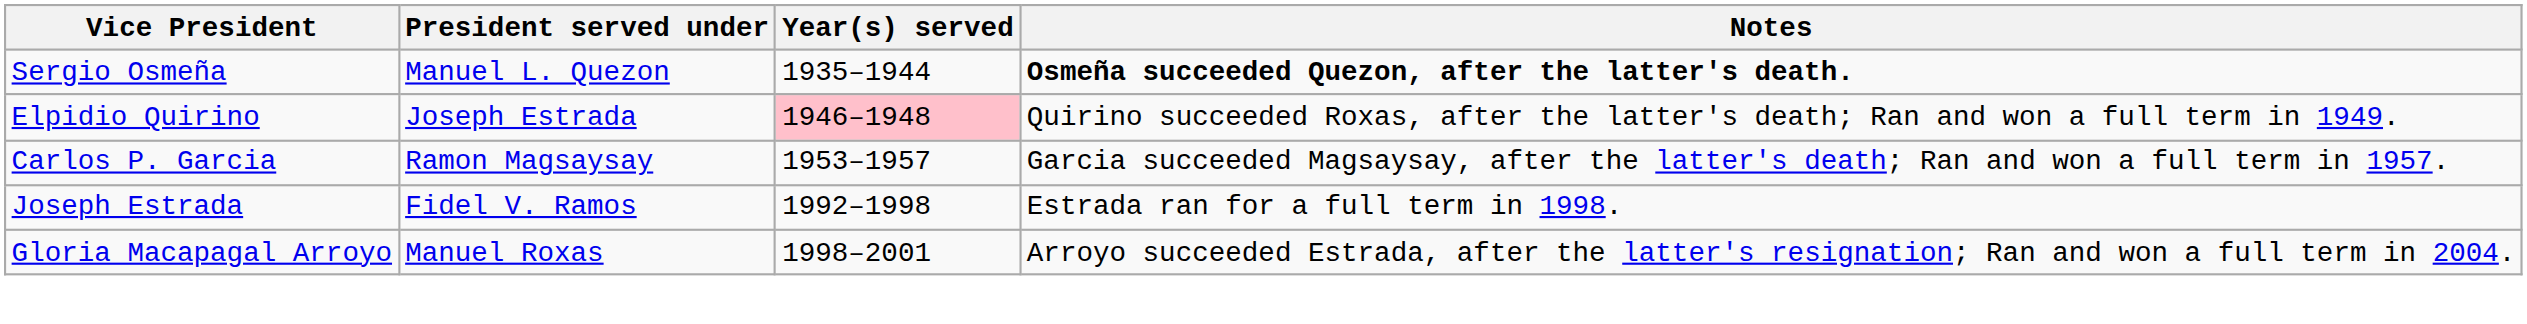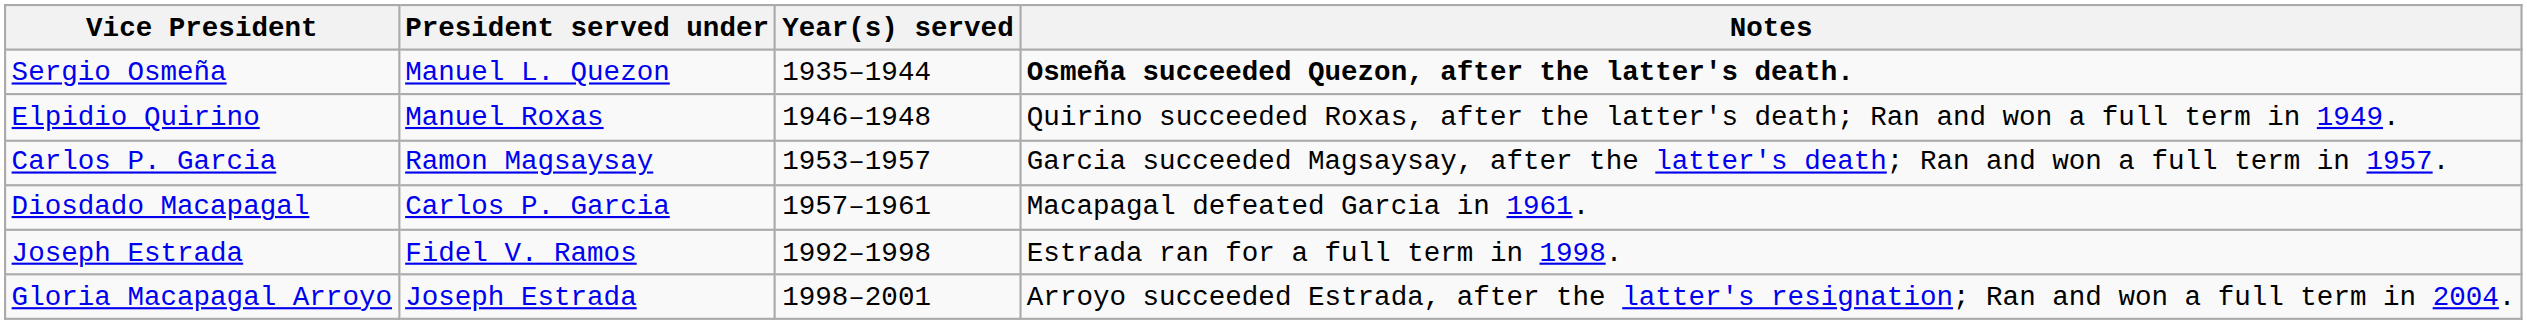 <table class="wikitable sortable">
 <tr>
 <th>Vice President</th>
 <th>President served under</th>
 <th>Year(s) served</th>
 <th>Notes</th>
 </tr>
 <tr>
 <td><a href='#'>Sergio Osmeña</a></td>
 <td><a href='#'>Manuel L. Quezon</a></td>
 <td>1935–1944</td>
 <td><strong>Osmeña succeeded Quezon, after the latter's death.</strong></td>
 </tr>
 <tr>
 <td><a href='#'>Elpidio Quirino</a></td>
-<td><a href='#'>Joseph Estrada</a></td>
-<td style="background: pink;">1946–1948</td>
+<td><a href='#'>Manuel Roxas</a></td>
+<td>1946–1948</td>
 <td>Quirino succeeded Roxas, after the latter's death; Ran and won a full term in <a href='#'>1949</a>.</td>
 </tr>
 <tr>
 <td><a href='#'>Carlos P. Garcia</a></td>
 <td><a href='#'>Ramon Magsaysay</a></td>
 <td>1953–1957</td>
 <td>Garcia succeeded Magsaysay, after the <a href='#'>latter's death</a>; Ran and won a full term in <a href='#'>1957</a>.</td>
 </tr>
 <tr>
+<td><a href='#'>Diosdado Macapagal</a></td>
+<td><a href='#'>Carlos P. Garcia</a></td>
+<td>1957–1961</td>
+<td>Macapagal defeated Garcia in <a href='#'>1961</a>.</td>
+</tr>
+<tr>
 <td><a href='#'>Joseph Estrada</a></td>
 <td><a href='#'>Fidel V. Ramos</a></td>
 <td>1992–1998</td>
 <td>Estrada ran for a full term in <a href='#'>1998</a>.</td>
 </tr>
 <tr>
 <td><a href='#'>Gloria Macapagal Arroyo</a></td>
-<td><a href='#'>Manuel Roxas</a></td>
+<td><a href='#'>Joseph Estrada</a></td>
 <td>1998–2001</td>
 <td>Arroyo succeeded Estrada, after the <a href='#'>latter's resignation</a>; Ran and won a full term in <a href='#'>2004</a>.</td>
 </tr>
 </table>
